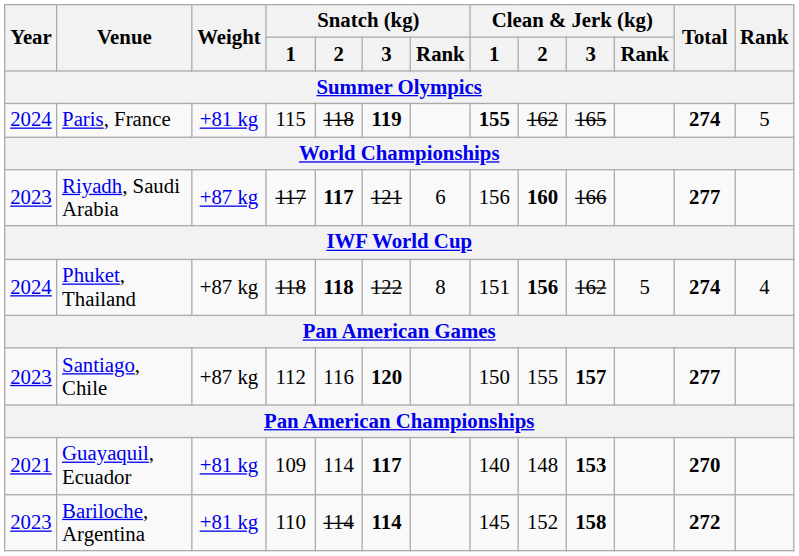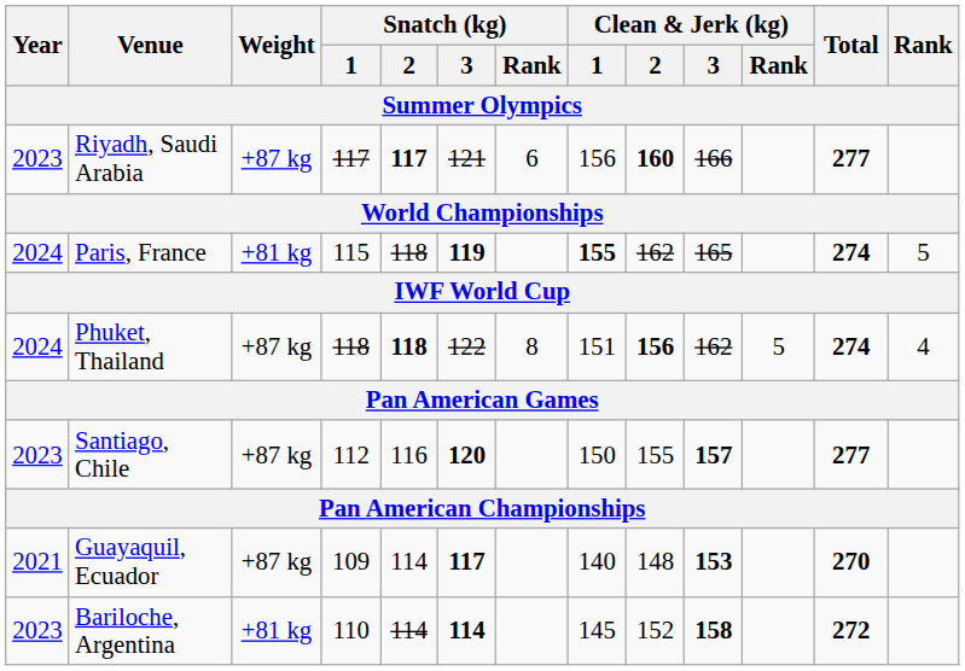 <table class = "wikitable" style="text-align:center;">
 <tr>
 <th rowspan=2 width=40>Year</th>
 <th rowspan=2 width=250>Venue</th>
 <th rowspan=2 width=60>Weight</th>
 <th colspan=4>Snatch (kg)</th>
 <th colspan=4>Clean & Jerk (kg)</th>
 <th rowspan=2 width=65>Total</th>
 <th rowspan=2 width=40>Rank</th>
 </tr>
 <tr>
 <th width=65>1</th>
 <th width=65>2</th>
 <th width=65>3</th>
 <th width=45>Rank</th>
 <th width=65>1</th>
 <th width=65>2</th>
 <th width=65>3</th>
 <th width=45>Rank</th>
 </tr>
 <tr>
 <th colspan=13><a href='#'>Summer Olympics</a></th>
 </tr>
 <tr>
+<td><a href='#'>2023</a></td>
+<td align=left><a href='#'>Riyadh</a>, Saudi Arabia</td>
+<td><a href='#'>+87 kg</a></td>
+<td><s>117</s></td>
+<td><strong>117</strong></td>
+<td><s>121</s></td>
+<td>6</td>
+<td>156</td>
+<td><strong>160</strong></td>
+<td><s>166</s></td>
+<td></td>
+<td><strong>277</strong></td>
+<td></td>
+</tr>
+<tr>
+<th colspan=13><a href='#'>World Championships</a></th>
+</tr>
+<tr>
 <td><a href='#'>2024</a></td>
 <td align=left><a href='#'>Paris</a>, France</td>
 <td><a href='#'>+81 kg</a></td>
 <td>115</td>
 <td><s>118</s></td>
 <td><strong>119</strong></td>
 <td></td>
 <td><strong>155</strong></td>
 <td><s>162</s></td>
 <td><s>165</s></td>
 <td></td>
 <td><strong>274</strong></td>
 <td>5</td>
-</tr>
-<tr>
-<th colspan=13><a href='#'>World Championships</a></th>
-</tr>
-<tr>
-<td><a href='#'>2023</a></td>
-<td align=left><a href='#'>Riyadh</a>, Saudi Arabia</td>
-<td><a href='#'>+87 kg</a></td>
-<td><s>117</s></td>
-<td><strong>117</strong></td>
-<td><s>121</s></td>
-<td>6</td>
-<td>156</td>
-<td><strong>160</strong></td>
-<td><s>166</s></td>
-<td></td>
-<td><strong>277</strong></td>
-<td></td>
 </tr>
 <tr>
 <th colspan=13><a href='#'>IWF World Cup</a></th>
 </tr>
 <tr>
 <td><a href='#'>2024</a></td>
 <td align=left><a href='#'>Phuket</a>, Thailand</td>
 <td>+87 kg</td>
 <td><s>118</s></td>
 <td><strong>118</strong></td>
 <td><s>122</s></td>
 <td>8</td>
 <td>151</td>
 <td><strong>156</strong></td>
 <td><s>162</s></td>
 <td>5</td>
 <td><strong>274</strong></td>
 <td>4</td>
 </tr>
 <tr>
 <th colspan=13><a href='#'>Pan American Games</a></th>
 </tr>
 <tr>
 <td><a href='#'>2023</a></td>
 <td align=left><a href='#'>Santiago</a>, Chile</td>
 <td>+87 kg</td>
 <td>112</td>
 <td>116</td>
 <td><strong>120</strong></td>
 <td></td>
 <td>150</td>
 <td>155</td>
 <td><strong>157</strong></td>
 <td></td>
 <td><strong>277</strong></td>
 <td></td>
 </tr>
 <tr>
 <th colspan=13><a href='#'>Pan American Championships</a></th>
 </tr>
 <tr>
 <td><a href='#'>2021</a></td>
 <td align=left><a href='#'>Guayaquil</a>, Ecuador</td>
-<td><a href='#'>+81 kg</a></td>
+<td>+87 kg</td>
 <td>109</td>
 <td>114</td>
 <td><strong>117</strong></td>
 <td></td>
 <td>140</td>
 <td>148</td>
 <td><strong>153</strong></td>
 <td></td>
 <td><strong>270</strong></td>
 <td></td>
 </tr>
 <tr>
 <td><a href='#'>2023</a></td>
 <td align=left><a href='#'>Bariloche</a>, Argentina</td>
 <td><a href='#'>+81 kg</a></td>
 <td>110</td>
 <td><s>114</s></td>
 <td><strong>114</strong></td>
 <td></td>
 <td>145</td>
 <td>152</td>
 <td><strong>158</strong></td>
 <td></td>
 <td><strong>272</strong></td>
 <td></td>
 </tr>
 </table>
